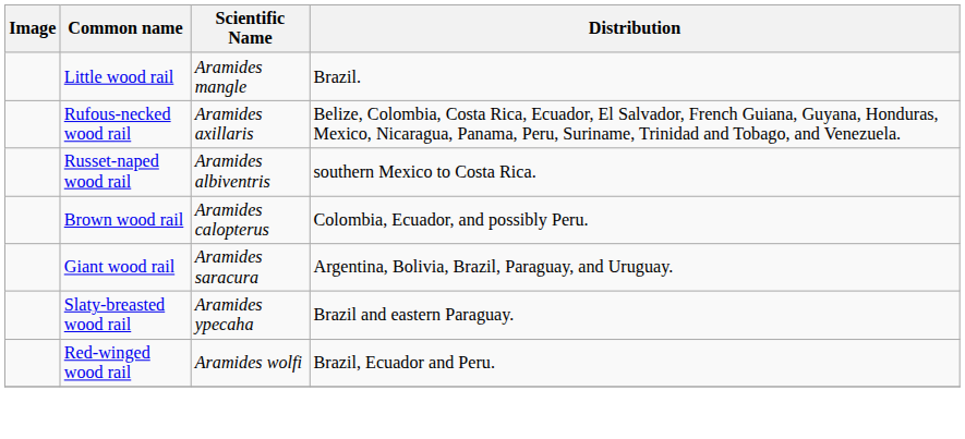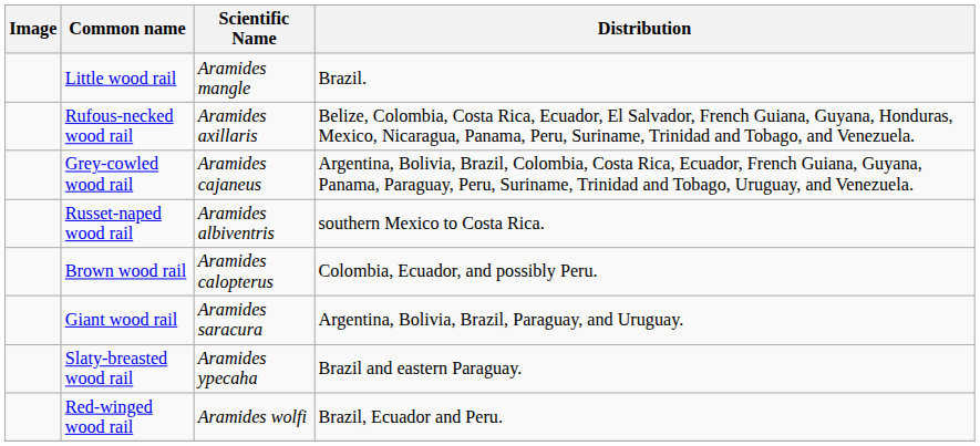 <table class="wikitable">
 <tr>
 <th>Image</th>
 <th>Common name</th>
 <th>Scientific Name</th>
 <th>Distribution</th>
 </tr>
 <tr>
 <td></td>
 <td><a href='#'>Little wood rail</a></td>
 <td><em>Aramides mangle</em></td>
 <td>Brazil.</td>
 </tr>
 <tr>
 <td></td>
 <td><a href='#'>Rufous-necked wood rail</a></td>
 <td><em>Aramides axillaris</em></td>
 <td>Belize, Colombia, Costa Rica, Ecuador, El Salvador, French Guiana, Guyana, Honduras, Mexico, Nicaragua, Panama, Peru, Suriname, Trinidad and Tobago, and Venezuela.</td>
+</tr>
+<tr>
+<td></td>
+<td><a href='#'>Grey-cowled wood rail</a></td>
+<td><em>Aramides cajaneus</em></td>
+<td>Argentina, Bolivia, Brazil, Colombia, Costa Rica, Ecuador, French Guiana, Guyana, Panama, Paraguay, Peru, Suriname, Trinidad and Tobago, Uruguay, and Venezuela.</td>
 </tr>
 <tr>
 <td></td>
 <td><a href='#'>Russet-naped wood rail</a></td>
 <td><em>Aramides albiventris</em></td>
 <td>southern Mexico to Costa Rica.</td>
 </tr>
 <tr>
 <td></td>
 <td><a href='#'>Brown wood rail</a></td>
 <td><em>Aramides calopterus</em></td>
 <td>Colombia, Ecuador, and possibly Peru.</td>
 </tr>
 <tr>
 <td></td>
 <td><a href='#'>Giant wood rail</a></td>
 <td><em>Aramides saracura</em></td>
 <td>Argentina, Bolivia, Brazil, Paraguay, and Uruguay.</td>
 </tr>
 <tr>
 <td></td>
 <td><a href='#'>Slaty-breasted wood rail</a></td>
 <td><em>Aramides ypecaha</em></td>
 <td>Brazil and eastern Paraguay.</td>
 </tr>
 <tr>
 <td></td>
 <td><a href='#'>Red-winged wood rail</a></td>
 <td><em>Aramides wolfi</em></td>
 <td>Brazil, Ecuador and Peru.</td>
 </tr>
 <tr>
 </tr>
 </table>
